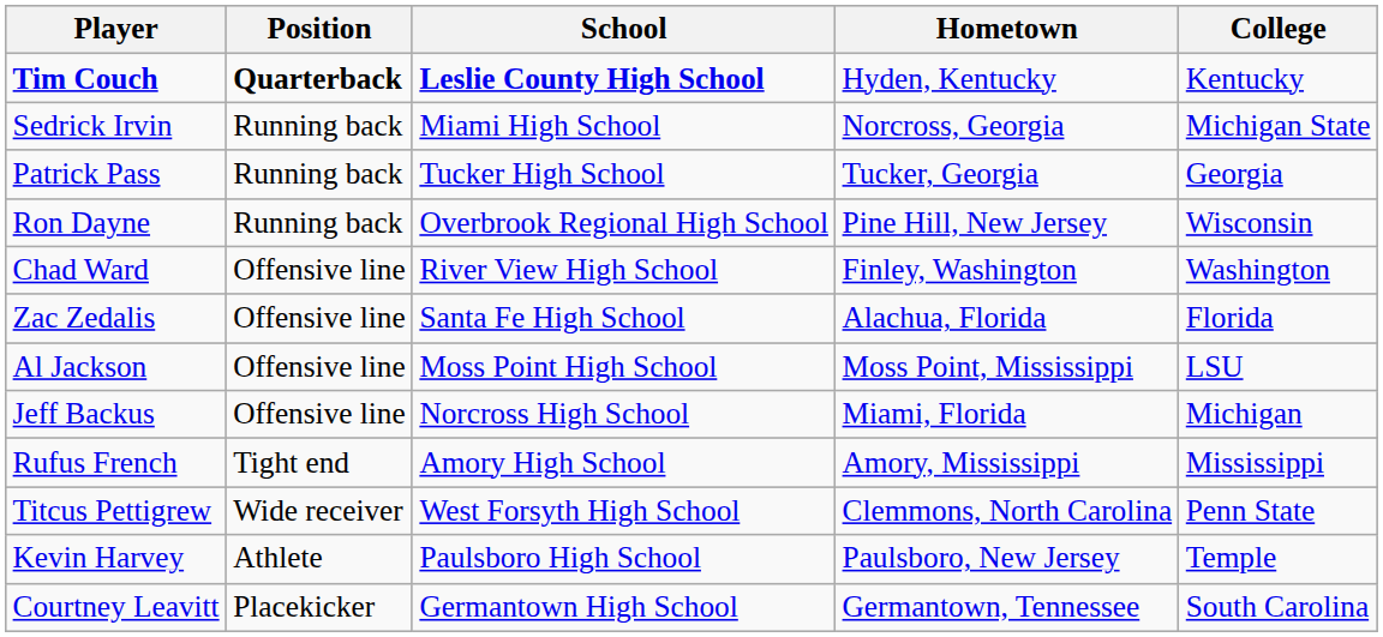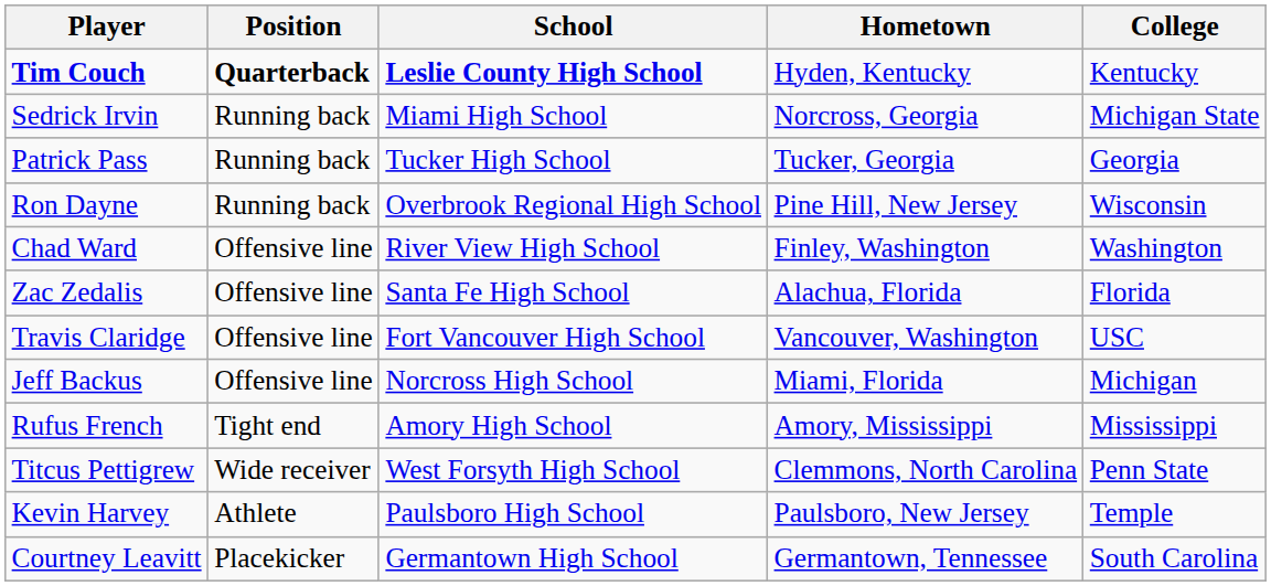 <table class="wikitable">
 <tr>
 <th>Player</th>
 <th>Position</th>
 <th>School</th>
 <th>Hometown</th>
 <th>College</th>
 </tr>
 <tr>
 <td><strong><a href='#'>Tim Couch</a></strong></td>
 <td><strong>Quarterback</strong></td>
 <td><strong><a href='#'>Leslie County High School</a></strong></td>
 <td><a href='#'>Hyden, Kentucky</a></td>
 <td><a href='#'>Kentucky</a></td>
 </tr>
 <tr>
 <td><a href='#'>Sedrick Irvin</a></td>
 <td>Running back</td>
 <td><a href='#'>Miami High School</a></td>
 <td><a href='#'>Norcross, Georgia</a></td>
 <td><a href='#'>Michigan State</a></td>
 </tr>
 <tr>
 <td><a href='#'>Patrick Pass</a></td>
 <td>Running back</td>
 <td><a href='#'>Tucker High School</a></td>
 <td><a href='#'>Tucker, Georgia</a></td>
 <td><a href='#'>Georgia</a></td>
 </tr>
 <tr>
 <td><a href='#'>Ron Dayne</a></td>
 <td>Running back</td>
 <td><a href='#'>Overbrook Regional High School</a></td>
 <td><a href='#'>Pine Hill, New Jersey</a></td>
 <td><a href='#'>Wisconsin</a></td>
 </tr>
 <tr>
 <td><a href='#'>Chad Ward</a></td>
 <td>Offensive line</td>
 <td><a href='#'>River View High School</a></td>
 <td><a href='#'>Finley, Washington</a></td>
 <td><a href='#'>Washington</a></td>
 </tr>
 <tr>
 <td><a href='#'>Zac Zedalis</a></td>
 <td>Offensive line</td>
 <td><a href='#'>Santa Fe High School</a></td>
 <td><a href='#'>Alachua, Florida</a></td>
 <td><a href='#'>Florida</a></td>
 </tr>
 <tr>
-<td><a href='#'>Al Jackson</a></td>
+<td><a href='#'>Travis Claridge</a></td>
 <td>Offensive line</td>
-<td><a href='#'>Moss Point High School</a></td>
-<td><a href='#'>Moss Point, Mississippi</a></td>
-<td><a href='#'>LSU</a></td>
+<td><a href='#'>Fort Vancouver High School</a></td>
+<td><a href='#'>Vancouver, Washington</a></td>
+<td><a href='#'>USC</a></td>
 </tr>
 <tr>
 <td><a href='#'>Jeff Backus</a></td>
 <td>Offensive line</td>
 <td><a href='#'>Norcross High School</a></td>
 <td><a href='#'>Miami, Florida</a></td>
 <td><a href='#'>Michigan</a></td>
 </tr>
 <tr>
 <td><a href='#'>Rufus French</a></td>
 <td>Tight end</td>
 <td><a href='#'>Amory High School</a></td>
 <td><a href='#'>Amory, Mississippi</a></td>
 <td><a href='#'>Mississippi</a></td>
 </tr>
 <tr>
 <td><a href='#'>Titcus Pettigrew</a></td>
 <td>Wide receiver</td>
 <td><a href='#'>West Forsyth High School</a></td>
 <td><a href='#'>Clemmons, North Carolina</a></td>
 <td><a href='#'>Penn State</a></td>
 </tr>
 <tr>
 <td><a href='#'>Kevin Harvey</a></td>
 <td>Athlete</td>
 <td><a href='#'>Paulsboro High School</a></td>
 <td><a href='#'>Paulsboro, New Jersey</a></td>
 <td><a href='#'>Temple</a></td>
 </tr>
 <tr>
 <td><a href='#'>Courtney Leavitt</a></td>
 <td>Placekicker</td>
 <td><a href='#'>Germantown High School</a></td>
 <td><a href='#'>Germantown, Tennessee</a></td>
 <td><a href='#'>South Carolina</a></td>
 </tr>
 </table>
